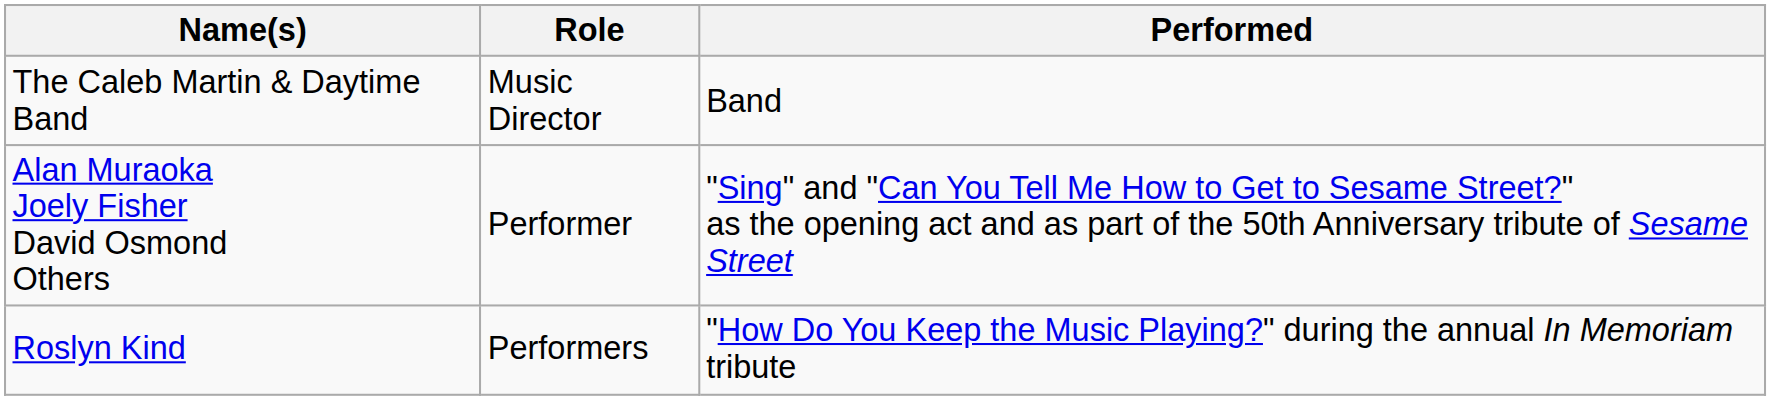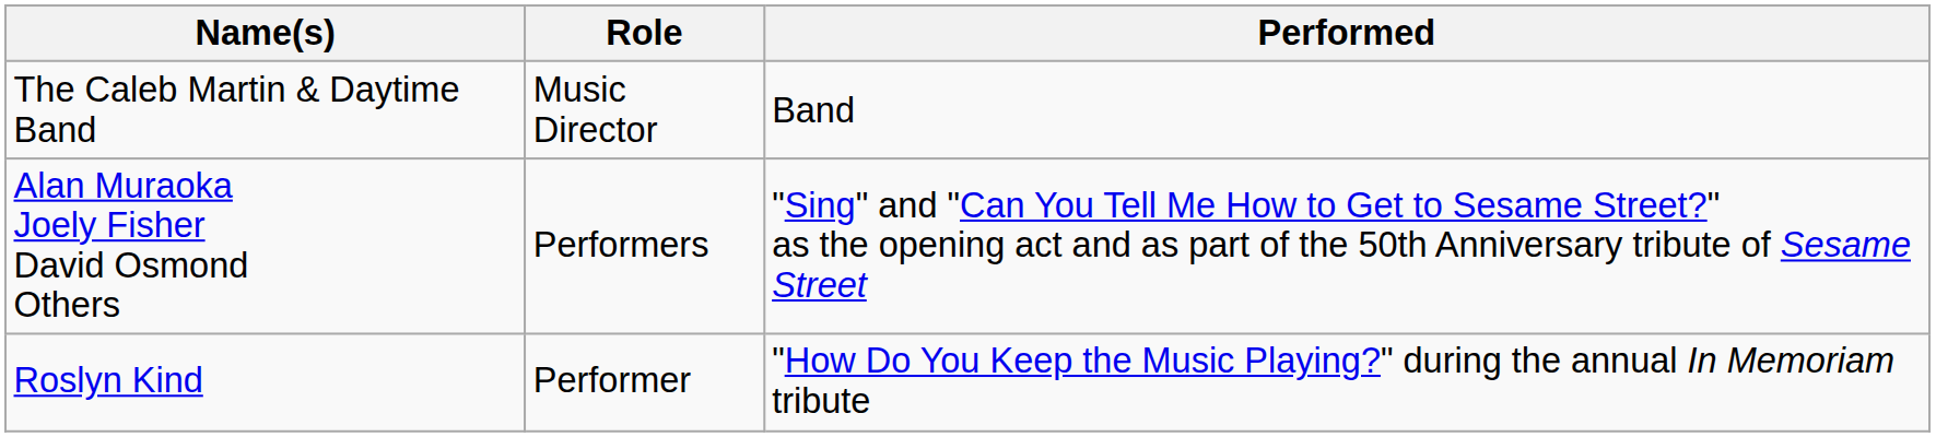 <table class="wikitable sortable">
 <tr>
 <th>Name(s)</th>
 <th>Role</th>
 <th>Performed</th>
 </tr>
 <tr>
 <td>The Caleb Martin & Daytime Band</td>
 <td>Music Director</td>
 <td>Band</td>
 </tr>
 <tr>
 <td><a href='#'>Alan Muraoka</a> <br> <a href='#'>Joely Fisher</a> <br> David Osmond <br> Others</td>
-<td>Performer</td>
+<td>Performers</td>
 <td>"<a href='#'>Sing</a>" and "<a href='#'>Can You Tell Me How to Get to Sesame Street?</a>" <br>  as the opening act and as part of the 50th Anniversary tribute of <em><a href='#'>Sesame Street</a></em></td>
 </tr>
 <tr>
 <td><a href='#'>Roslyn Kind</a></td>
-<td>Performers</td>
+<td>Performer</td>
 <td>"<a href='#'>How Do You Keep the Music Playing?</a>" during the annual <em>In Memoriam</em> tribute</td>
 </tr>
 </table>
